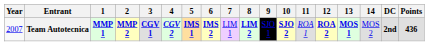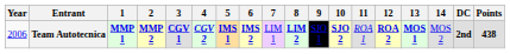 <table class="wikitable" style="text-align:center; font-size:85%">
 <tr>
 <th>Year</th>
 <th>Entrant</th>
 <th>1</th>
 <th>2</th>
 <th>3</th>
 <th>4</th>
 <th>5</th>
 <th>6</th>
 <th>7</th>
 <th>8</th>
 <th>9</th>
 <th>10</th>
 <th>11</th>
 <th>12</th>
 <th>13</th>
 <th>14</th>
 <th>DC</th>
 <th>Points</th>
 </tr>
 <tr>
-<td><a href='#'>2007</a></td>
+<td><a href='#'>2006</a></td>
 <th nowrap>Team Autotecnica</th>
 <td style="background:#dfffdf"><strong><a href='#'>MMP<br>1</a></strong><br></td>
 <td style="background:#ffffbf"><strong><a href='#'>MMP<br>2</a></strong><br></td>
 <td style="background:#dfdfdf"><strong><a href='#'>CGV<br>1</a></strong><br></td>
 <td style="background:#dfffdf"><strong><em><a href='#'>CGV<br>2</a></em></strong><br></td>
 <td style="background:#ffdf9f"><strong><a href='#'>IMS<br>1</a></strong><br></td>
 <td style="background:#ffffbf"><strong><a href='#'>IMS<br>2</a></strong><br></td>
 <td style="background:#efcfff"><a href='#'>LIM<br>1</a><br></td>
 <td style="background:#dfffdf"><strong><a href='#'>LIM<br>2</a><br></strong></td>
 <td style="background-color:#000000;color:white"><a href='#'><span>SJO<br>1</span></a><br></td>
 <td style="background:#ffffbf"><strong><a href='#'>SJO<br>2</a></strong><br></td>
 <td style="background:#dfdfdf"><em><a href='#'>ROA<br>1</a></em><br></td>
 <td style="background:#ffffbf"><strong><a href='#'>ROA<br>2</a></strong><br></td>
 <td style="background:#dfffdf"><strong><a href='#'>MOS<br>1</a></strong><br></td>
 <td style="background:#dfdfdf"><a href='#'>MOS<br>2</a><br></td>
 <th style="background:#dfdfdf">2nd</th>
-<th style="background:#dfdfdf">436</th>
+<th style="background:#dfdfdf">438</th>
 </tr>
 </table>
